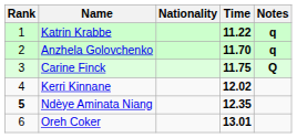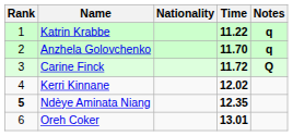 <table class="wikitable sortable" style="text-align:center">
 <tr>
 <th>Rank</th>
 <th>Name</th>
 <th>Nationality</th>
 <th>Time</th>
 <th>Notes</th>
 </tr>
 <tr bgcolor=ccffcc>
 <td>1</td>
 <td align=left><a href='#'>Katrin Krabbe</a></td>
 <td align=left></td>
 <td><strong>11.22</strong></td>
 <td><strong>q</strong></td>
 </tr>
 <tr bgcolor=ccffcc>
 <td>2</td>
 <td align=left><a href='#'>Anzhela Golovchenko</a></td>
 <td align=left></td>
 <td><strong>11.70</strong></td>
 <td><strong>q</strong></td>
 </tr>
 <tr bgcolor=ddffdd>
 <td>3</td>
 <td align=left><a href='#'>Carine Finck</a></td>
 <td align=left></td>
-<td><strong>11.75</strong></td>
+<td><strong>11.72</strong></td>
 <td><strong>Q</strong></td>
 </tr>
 <tr>
 <td>4</td>
 <td align=left><a href='#'>Kerri Kinnane</a></td>
 <td align=left></td>
 <td><strong>12.02</strong></td>
 <td></td>
 </tr>
 <tr>
 <td><strong>5</strong></td>
 <td align=left><a href='#'>Ndèye Aminata Niang</a></td>
 <td align=left></td>
 <td><strong>12.35</strong></td>
 <td></td>
 </tr>
 <tr>
 <td>6</td>
 <td align=left><a href='#'>Oreh Coker</a></td>
 <td align=left></td>
 <td><strong>13.01</strong></td>
 <td></td>
 </tr>
 </table>
